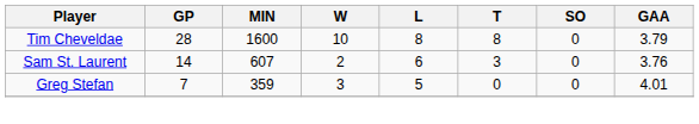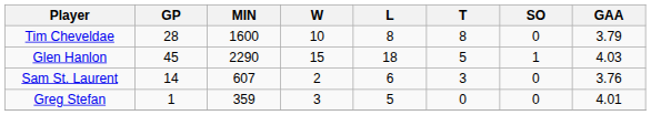 <table class="wikitable sortable">
 <tr>
 <th bgcolor="#DDDDFF" width="16%">Player</th>
 <th bgcolor="#DDDDFF" width="9%">GP</th>
 <th bgcolor="#DDDDFF" width="9%">MIN</th>
 <th bgcolor="#DDDDFF" width="9%">W</th>
 <th bgcolor="#DDDDFF" width="9%">L</th>
 <th bgcolor="#DDDDFF" width="9%">T</th>
 <th bgcolor="#DDDDFF" width="9%">SO</th>
 <th bgcolor="#DDDDFF" width="9%">GAA</th>
 </tr>
 <tr align="center">
 <td><a href='#'>Tim Cheveldae</a></td>
 <td>28</td>
 <td>1600</td>
 <td>10</td>
 <td>8</td>
 <td>8</td>
 <td>0</td>
 <td>3.79</td>
 </tr>
 <tr align="center">
+<td><a href='#'>Glen Hanlon</a></td>
+<td>45</td>
+<td>2290</td>
+<td>15</td>
+<td>18</td>
+<td>5</td>
+<td>1</td>
+<td>4.03</td>
+</tr>
+<tr align="center">
 <td><a href='#'>Sam St. Laurent</a></td>
 <td>14</td>
 <td>607</td>
 <td>2</td>
 <td>6</td>
 <td>3</td>
 <td>0</td>
 <td>3.76</td>
 </tr>
 <tr align="center">
 <td><a href='#'>Greg Stefan</a></td>
-<td>7</td>
+<td>1</td>
 <td>359</td>
 <td>3</td>
 <td>5</td>
 <td>0</td>
 <td>0</td>
 <td>4.01</td>
 </tr>
 <tr align="center">
 </tr>
 <tr>
 </tr>
 </table>
